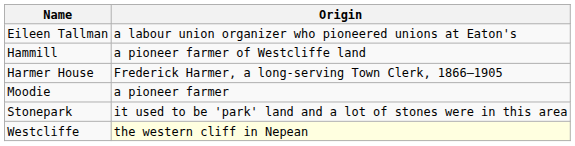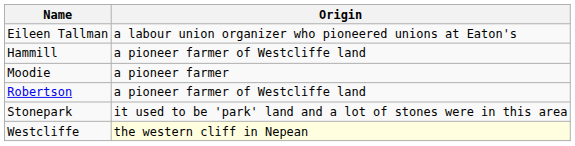 <table class="wikitable">
 <tr>
 <th>Name</th>
 <th>Origin</th>
 </tr>
 <tr>
 <td>Eileen Tallman</td>
 <td>a labour union organizer who pioneered unions at Eaton's</td>
 </tr>
 <tr>
 <td>Hammill</td>
 <td>a pioneer farmer of Westcliffe land</td>
 </tr>
 <tr>
-<td>Harmer House</td>
-<td>Frederick Harmer, a long-serving Town Clerk, 1866–1905</td>
+<td>Moodie</td>
+<td>a pioneer farmer</td>
 </tr>
 <tr>
-<td>Moodie</td>
-<td>a pioneer farmer</td>
+<td><a href='#'>Robertson</a></td>
+<td>a pioneer farmer of Westcliffe land</td>
 </tr>
 <tr>
 <td>Stonepark</td>
 <td>it used to be 'park' land and a lot of stones were in this area</td>
 </tr>
 <tr>
 <td>Westcliffe</td>
 <td style="background: lightyellow;">the western cliff in Nepean</td>
 </tr>
 </table>
